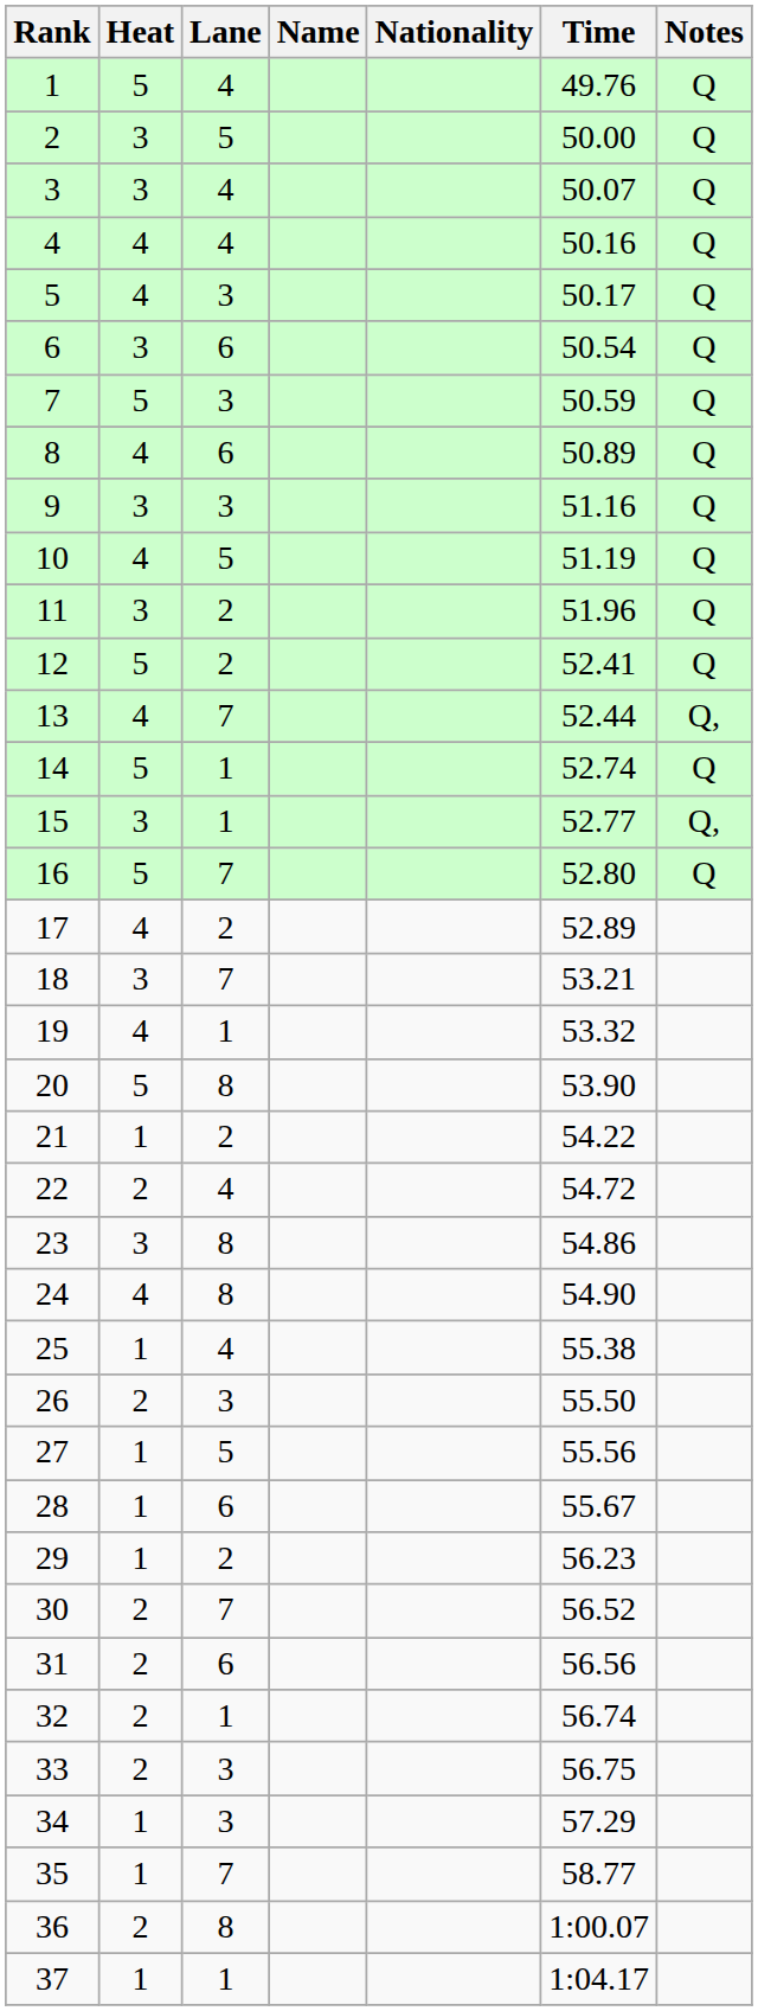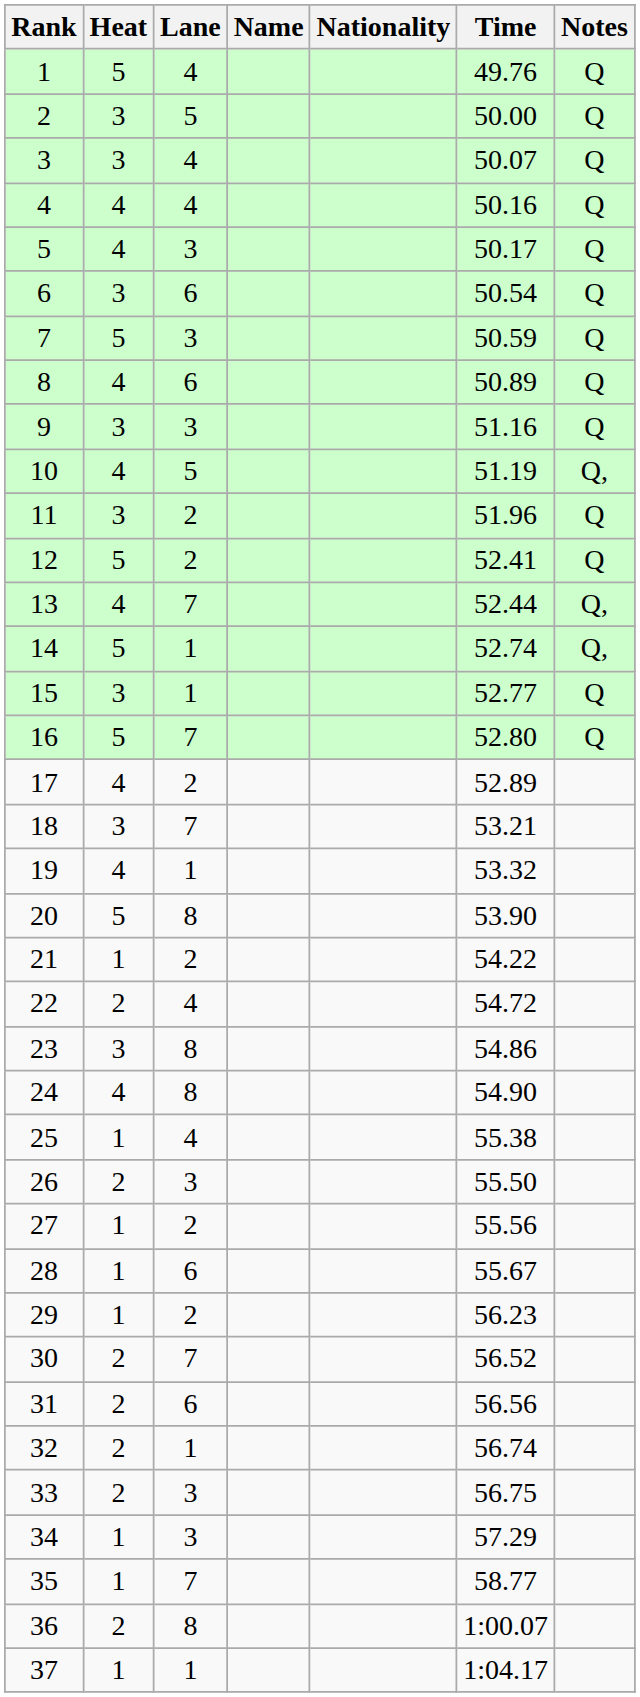 <table class="wikitable sortable" style="text-align:center">
 <tr>
 <th>Rank</th>
 <th>Heat</th>
 <th>Lane</th>
 <th>Name</th>
 <th>Nationality</th>
 <th>Time</th>
 <th>Notes</th>
 </tr>
 <tr bgcolor="ccffcc">
 <td>1</td>
 <td>5</td>
 <td>4</td>
 <td align=left></td>
 <td align=left></td>
 <td>49.76</td>
 <td>Q</td>
 </tr>
 <tr bgcolor="ccffcc">
 <td>2</td>
 <td>3</td>
 <td>5</td>
 <td align=left></td>
 <td align=left></td>
 <td>50.00</td>
 <td>Q</td>
 </tr>
 <tr bgcolor="ccffcc">
 <td>3</td>
 <td>3</td>
 <td>4</td>
 <td align=left></td>
 <td align=left></td>
 <td>50.07</td>
 <td>Q</td>
 </tr>
 <tr bgcolor="ccffcc">
 <td>4</td>
 <td>4</td>
 <td>4</td>
 <td align=left></td>
 <td align=left></td>
 <td>50.16</td>
 <td>Q</td>
 </tr>
 <tr bgcolor="ccffcc">
 <td>5</td>
 <td>4</td>
 <td>3</td>
 <td align=left></td>
 <td align=left></td>
 <td>50.17</td>
 <td>Q</td>
 </tr>
 <tr bgcolor="ccffcc">
 <td>6</td>
 <td>3</td>
 <td>6</td>
 <td align=left></td>
 <td align=left></td>
 <td>50.54</td>
 <td>Q</td>
 </tr>
 <tr bgcolor="ccffcc">
 <td>7</td>
 <td>5</td>
 <td>3</td>
 <td align=left></td>
 <td align=left></td>
 <td>50.59</td>
 <td>Q</td>
 </tr>
 <tr bgcolor="ccffcc">
 <td>8</td>
 <td>4</td>
 <td>6</td>
 <td align=left></td>
 <td align=left></td>
 <td>50.89</td>
 <td>Q</td>
 </tr>
 <tr bgcolor="ccffcc">
 <td>9</td>
 <td>3</td>
 <td>3</td>
 <td align=left></td>
 <td align=left></td>
 <td>51.16</td>
 <td>Q</td>
 </tr>
 <tr bgcolor="ccffcc">
 <td>10</td>
 <td>4</td>
 <td>5</td>
 <td align=left></td>
 <td align=left></td>
 <td>51.19</td>
-<td>Q</td>
+<td>Q,</td>
 </tr>
 <tr bgcolor="ccffcc">
 <td>11</td>
 <td>3</td>
 <td>2</td>
 <td align=left></td>
 <td align=left></td>
 <td>51.96</td>
 <td>Q</td>
 </tr>
 <tr bgcolor="ccffcc">
 <td>12</td>
 <td>5</td>
 <td>2</td>
 <td align=left></td>
 <td align=left></td>
 <td>52.41</td>
 <td>Q</td>
 </tr>
 <tr bgcolor="ccffcc">
 <td>13</td>
 <td>4</td>
 <td>7</td>
 <td align=left></td>
 <td align=left></td>
 <td>52.44</td>
 <td>Q,</td>
 </tr>
 <tr bgcolor="ccffcc">
 <td>14</td>
 <td>5</td>
 <td>1</td>
 <td align=left></td>
 <td align=left></td>
 <td>52.74</td>
-<td>Q</td>
+<td>Q,</td>
 </tr>
 <tr bgcolor="ccffcc">
 <td>15</td>
 <td>3</td>
 <td>1</td>
 <td align=left></td>
 <td align=left></td>
 <td>52.77</td>
-<td>Q,</td>
+<td>Q</td>
 </tr>
 <tr bgcolor="ccffcc">
 <td>16</td>
 <td>5</td>
 <td>7</td>
 <td align=left></td>
 <td align=left></td>
 <td>52.80</td>
 <td>Q</td>
 </tr>
 <tr>
 <td>17</td>
 <td>4</td>
 <td>2</td>
 <td align=left></td>
 <td align=left></td>
 <td>52.89</td>
 <td></td>
 </tr>
 <tr>
 <td>18</td>
 <td>3</td>
 <td>7</td>
 <td align=left></td>
 <td align=left></td>
 <td>53.21</td>
 <td></td>
 </tr>
 <tr>
 <td>19</td>
 <td>4</td>
 <td>1</td>
 <td align=left></td>
 <td align=left></td>
 <td>53.32</td>
 <td></td>
 </tr>
 <tr>
 <td>20</td>
 <td>5</td>
 <td>8</td>
 <td align=left></td>
 <td align=left></td>
 <td>53.90</td>
 <td></td>
 </tr>
 <tr>
 <td>21</td>
 <td>1</td>
 <td>2</td>
 <td align=left></td>
 <td align=left></td>
 <td>54.22</td>
 <td></td>
 </tr>
 <tr>
 <td>22</td>
 <td>2</td>
 <td>4</td>
 <td align=left></td>
 <td align=left></td>
 <td>54.72</td>
 <td></td>
 </tr>
 <tr>
 <td>23</td>
 <td>3</td>
 <td>8</td>
 <td align=left></td>
 <td align=left></td>
 <td>54.86</td>
 <td></td>
 </tr>
 <tr>
 <td>24</td>
 <td>4</td>
 <td>8</td>
 <td align=left></td>
 <td align=left></td>
 <td>54.90</td>
 <td></td>
 </tr>
 <tr>
 <td>25</td>
 <td>1</td>
 <td>4</td>
 <td align=left></td>
 <td align=left></td>
 <td>55.38</td>
 <td></td>
 </tr>
 <tr>
 <td>26</td>
 <td>2</td>
 <td>3</td>
 <td align=left></td>
 <td align=left></td>
 <td>55.50</td>
 <td></td>
 </tr>
 <tr>
 <td>27</td>
 <td>1</td>
-<td>5</td>
+<td>2</td>
 <td align=left></td>
 <td align=left></td>
 <td>55.56</td>
 <td></td>
 </tr>
 <tr>
 <td>28</td>
 <td>1</td>
 <td>6</td>
 <td align=left></td>
 <td align=left></td>
 <td>55.67</td>
 <td></td>
 </tr>
 <tr>
 <td>29</td>
 <td>1</td>
 <td>2</td>
 <td align=left></td>
 <td align=left></td>
 <td>56.23</td>
 <td></td>
 </tr>
 <tr>
 <td>30</td>
 <td>2</td>
 <td>7</td>
 <td align=left></td>
 <td align=left></td>
 <td>56.52</td>
 <td></td>
 </tr>
 <tr>
 <td>31</td>
 <td>2</td>
 <td>6</td>
 <td align=left></td>
 <td align=left></td>
 <td>56.56</td>
 <td></td>
 </tr>
 <tr>
 <td>32</td>
 <td>2</td>
 <td>1</td>
 <td align=left></td>
 <td align=left></td>
 <td>56.74</td>
 <td></td>
 </tr>
 <tr>
 <td>33</td>
 <td>2</td>
 <td>3</td>
 <td align=left></td>
 <td align=left></td>
 <td>56.75</td>
 <td></td>
 </tr>
 <tr>
 <td>34</td>
 <td>1</td>
 <td>3</td>
 <td align=left></td>
 <td align=left></td>
 <td>57.29</td>
 <td></td>
 </tr>
 <tr>
 <td>35</td>
 <td>1</td>
 <td>7</td>
 <td align=left></td>
 <td align=left></td>
 <td>58.77</td>
 <td></td>
 </tr>
 <tr>
 <td>36</td>
 <td>2</td>
 <td>8</td>
 <td align=left></td>
 <td align=left></td>
 <td>1:00.07</td>
 <td></td>
 </tr>
 <tr>
 <td>37</td>
 <td>1</td>
 <td>1</td>
 <td align=left></td>
 <td align=left></td>
 <td>1:04.17</td>
 <td></td>
 </tr>
 </table>
